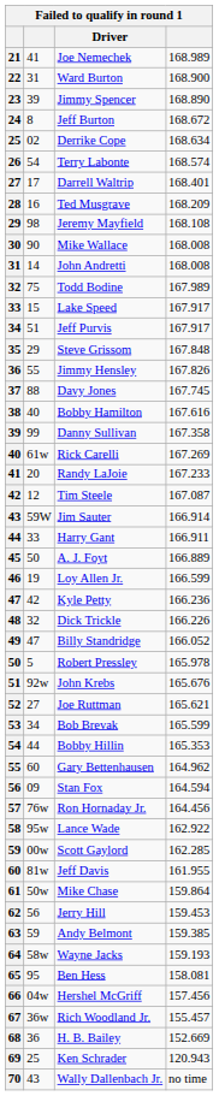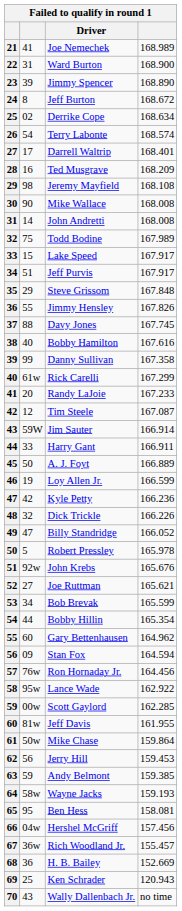 <table class="wikitable" style="font-size: 90%;">
 <tr>
 <th colspan=4>Failed to qualify in round 1</th>
 </tr>
 <tr>
 <th></th>
 <th></th>
 <th>Driver</th>
 <th></th>
 </tr>
 <tr>
 <th>21</th>
 <td>41</td>
 <td><a href='#'>Joe Nemechek</a></td>
 <td>168.989</td>
 </tr>
 <tr>
 <th>22</th>
 <td>31</td>
 <td><a href='#'>Ward Burton</a></td>
 <td>168.900</td>
 </tr>
 <tr>
 <th>23</th>
 <td>39</td>
 <td><a href='#'>Jimmy Spencer</a></td>
 <td>168.890</td>
 </tr>
 <tr>
 <th>24</th>
 <td>8</td>
 <td><a href='#'>Jeff Burton</a></td>
 <td>168.672</td>
 </tr>
 <tr>
 <th>25</th>
 <td>02</td>
 <td><a href='#'>Derrike Cope</a></td>
 <td>168.634</td>
 </tr>
 <tr>
 <th>26</th>
 <td>54</td>
 <td><a href='#'>Terry Labonte</a></td>
 <td>168.574</td>
 </tr>
 <tr>
 <th>27</th>
 <td>17</td>
 <td><a href='#'>Darrell Waltrip</a></td>
 <td>168.401</td>
 </tr>
 <tr>
 <th>28</th>
 <td>16</td>
 <td><a href='#'>Ted Musgrave</a></td>
 <td>168.209</td>
 </tr>
 <tr>
 <th>29</th>
 <td>98</td>
 <td><a href='#'>Jeremy Mayfield</a></td>
 <td>168.108</td>
 </tr>
 <tr>
 <th>30</th>
 <td>90</td>
 <td><a href='#'>Mike Wallace</a></td>
 <td>168.008</td>
 </tr>
 <tr>
 <th>31</th>
 <td>14</td>
 <td><a href='#'>John Andretti</a></td>
 <td>168.008</td>
 </tr>
 <tr>
 <th>32</th>
 <td>75</td>
 <td><a href='#'>Todd Bodine</a></td>
 <td>167.989</td>
 </tr>
 <tr>
 <th>33</th>
 <td>15</td>
 <td><a href='#'>Lake Speed</a></td>
 <td>167.917</td>
 </tr>
 <tr>
 <th>34</th>
 <td>51</td>
 <td><a href='#'>Jeff Purvis</a></td>
 <td>167.917</td>
 </tr>
 <tr>
 <th>35</th>
 <td>29</td>
 <td><a href='#'>Steve Grissom</a></td>
 <td>167.848</td>
 </tr>
 <tr>
 <th>36</th>
 <td>55</td>
 <td><a href='#'>Jimmy Hensley</a></td>
 <td>167.826</td>
 </tr>
 <tr>
 <th>37</th>
 <td>88</td>
 <td><a href='#'>Davy Jones</a></td>
 <td>167.745</td>
 </tr>
 <tr>
 <th>38</th>
 <td>40</td>
 <td><a href='#'>Bobby Hamilton</a></td>
 <td>167.616</td>
 </tr>
 <tr>
 <th>39</th>
 <td>99</td>
 <td><a href='#'>Danny Sullivan</a></td>
 <td>167.358</td>
 </tr>
 <tr>
 <th>40</th>
 <td>61w</td>
 <td><a href='#'>Rick Carelli</a></td>
-<td>167.269</td>
+<td>167.299</td>
 </tr>
 <tr>
 <th>41</th>
 <td>20</td>
 <td><a href='#'>Randy LaJoie</a></td>
 <td>167.233</td>
 </tr>
 <tr>
 <th>42</th>
 <td>12</td>
 <td><a href='#'>Tim Steele</a></td>
 <td>167.087</td>
 </tr>
 <tr>
 <th>43</th>
 <td>59W</td>
 <td><a href='#'>Jim Sauter</a></td>
 <td>166.914</td>
 </tr>
 <tr>
 <th>44</th>
 <td>33</td>
 <td><a href='#'>Harry Gant</a></td>
 <td>166.911</td>
 </tr>
 <tr>
 <th>45</th>
 <td>50</td>
 <td><a href='#'>A. J. Foyt</a></td>
 <td>166.889</td>
 </tr>
 <tr>
 <th>46</th>
 <td>19</td>
 <td><a href='#'>Loy Allen Jr.</a></td>
 <td>166.599</td>
 </tr>
 <tr>
 <th>47</th>
 <td>42</td>
 <td><a href='#'>Kyle Petty</a></td>
 <td>166.236</td>
 </tr>
 <tr>
 <th>48</th>
 <td>32</td>
 <td><a href='#'>Dick Trickle</a></td>
 <td>166.226</td>
 </tr>
 <tr>
 <th>49</th>
 <td>47</td>
 <td><a href='#'>Billy Standridge</a></td>
 <td>166.052</td>
 </tr>
 <tr>
 <th>50</th>
 <td>5</td>
 <td><a href='#'>Robert Pressley</a></td>
 <td>165.978</td>
 </tr>
 <tr>
 <th>51</th>
 <td>92w</td>
 <td><a href='#'>John Krebs</a></td>
 <td>165.676</td>
 </tr>
 <tr>
 <th>52</th>
 <td>27</td>
 <td><a href='#'>Joe Ruttman</a></td>
 <td>165.621</td>
 </tr>
 <tr>
 <th>53</th>
 <td>34</td>
 <td><a href='#'>Bob Brevak</a></td>
 <td>165.599</td>
 </tr>
 <tr>
 <th>54</th>
 <td>44</td>
 <td><a href='#'>Bobby Hillin</a></td>
-<td>165.353</td>
+<td>165.354</td>
 </tr>
 <tr>
 <th>55</th>
 <td>60</td>
 <td><a href='#'>Gary Bettenhausen</a></td>
 <td>164.962</td>
 </tr>
 <tr>
 <th>56</th>
 <td>09</td>
 <td><a href='#'>Stan Fox</a></td>
 <td>164.594</td>
 </tr>
 <tr>
 <th>57</th>
 <td>76w</td>
 <td><a href='#'>Ron Hornaday Jr.</a></td>
 <td>164.456</td>
 </tr>
 <tr>
 <th>58</th>
 <td>95w</td>
 <td><a href='#'>Lance Wade</a></td>
 <td>162.922</td>
 </tr>
 <tr>
 <th>59</th>
 <td>00w</td>
 <td><a href='#'>Scott Gaylord</a></td>
 <td>162.285</td>
 </tr>
 <tr>
 <th>60</th>
 <td>81w</td>
 <td><a href='#'>Jeff Davis</a></td>
 <td>161.955</td>
 </tr>
 <tr>
 <th>61</th>
 <td>50w</td>
 <td><a href='#'>Mike Chase</a></td>
 <td>159.864</td>
 </tr>
 <tr>
 <th>62</th>
 <td>56</td>
 <td><a href='#'>Jerry Hill</a></td>
 <td>159.453</td>
 </tr>
 <tr>
 <th>63</th>
 <td>59</td>
 <td><a href='#'>Andy Belmont</a></td>
 <td>159.385</td>
 </tr>
 <tr>
 <th>64</th>
 <td>58w</td>
 <td><a href='#'>Wayne Jacks</a></td>
 <td>159.193</td>
 </tr>
 <tr>
 <th>65</th>
 <td>95</td>
 <td><a href='#'>Ben Hess</a></td>
 <td>158.081</td>
 </tr>
 <tr>
 <th>66</th>
 <td>04w</td>
 <td><a href='#'>Hershel McGriff</a></td>
 <td>157.456</td>
 </tr>
 <tr>
 <th>67</th>
 <td>36w</td>
 <td><a href='#'>Rich Woodland Jr.</a></td>
 <td>155.457</td>
 </tr>
 <tr>
 <th>68</th>
 <td>36</td>
 <td><a href='#'>H. B. Bailey</a></td>
 <td>152.669</td>
 </tr>
 <tr>
 <th>69</th>
 <td>25</td>
 <td><a href='#'>Ken Schrader</a></td>
 <td>120.943</td>
 </tr>
 <tr>
 <th>70</th>
 <td>43</td>
 <td><a href='#'>Wally Dallenbach Jr.</a></td>
 <td>no time</td>
 </tr>
 </table>
